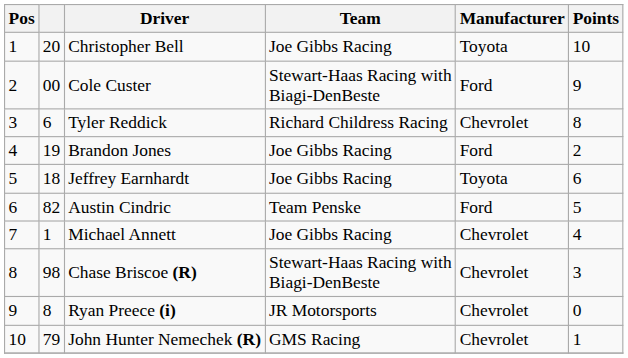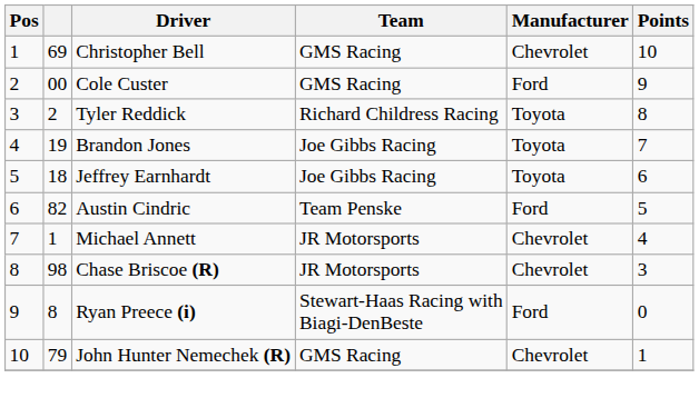 <table class="wikitable" style="font-size:98%">
 <tr>
 <th>Pos</th>
 <th></th>
 <th>Driver</th>
 <th>Team</th>
 <th>Manufacturer</th>
 <th>Points</th>
 </tr>
 <tr>
 <td>1</td>
-<td>20</td>
+<td>69</td>
 <td>Christopher Bell</td>
-<td>Joe Gibbs Racing</td>
-<td>Toyota</td>
+<td>GMS Racing</td>
+<td>Chevrolet</td>
 <td>10</td>
 </tr>
 <tr>
 <td>2</td>
 <td>00</td>
 <td>Cole Custer</td>
-<td>Stewart-Haas Racing with<br>Biagi-DenBeste</td>
+<td>GMS Racing</td>
 <td>Ford</td>
 <td>9</td>
 </tr>
 <tr>
 <td>3</td>
-<td>6</td>
+<td>2</td>
 <td>Tyler Reddick</td>
 <td>Richard Childress Racing</td>
-<td>Chevrolet</td>
+<td>Toyota</td>
 <td>8</td>
 </tr>
 <tr>
 <td>4</td>
 <td>19</td>
 <td>Brandon Jones</td>
 <td>Joe Gibbs Racing</td>
-<td>Ford</td>
-<td>2</td>
+<td>Toyota</td>
+<td>7</td>
 </tr>
 <tr>
 <td>5</td>
 <td>18</td>
 <td>Jeffrey Earnhardt</td>
 <td>Joe Gibbs Racing</td>
 <td>Toyota</td>
 <td>6</td>
 </tr>
 <tr>
 <td>6</td>
 <td>82</td>
 <td>Austin Cindric</td>
 <td>Team Penske</td>
 <td>Ford</td>
 <td>5</td>
 </tr>
 <tr>
 <td>7</td>
 <td>1</td>
 <td>Michael Annett</td>
-<td>Joe Gibbs Racing</td>
+<td>JR Motorsports</td>
 <td>Chevrolet</td>
 <td>4</td>
 </tr>
 <tr>
 <td>8</td>
 <td>98</td>
 <td>Chase Briscoe <strong>(R)</strong></td>
-<td>Stewart-Haas Racing with<br>Biagi-DenBeste</td>
+<td>JR Motorsports</td>
 <td>Chevrolet</td>
 <td>3</td>
 </tr>
 <tr>
 <td>9</td>
 <td>8</td>
 <td>Ryan Preece <strong>(i)</strong></td>
-<td>JR Motorsports</td>
-<td>Chevrolet</td>
+<td>Stewart-Haas Racing with<br>Biagi-DenBeste</td>
+<td>Ford</td>
 <td>0</td>
 </tr>
 <tr>
 <td>10</td>
 <td>79</td>
 <td>John Hunter Nemechek <strong>(R)</strong></td>
 <td>GMS Racing</td>
 <td>Chevrolet</td>
 <td>1</td>
 </tr>
 <tr>
 </tr>
 </table>
